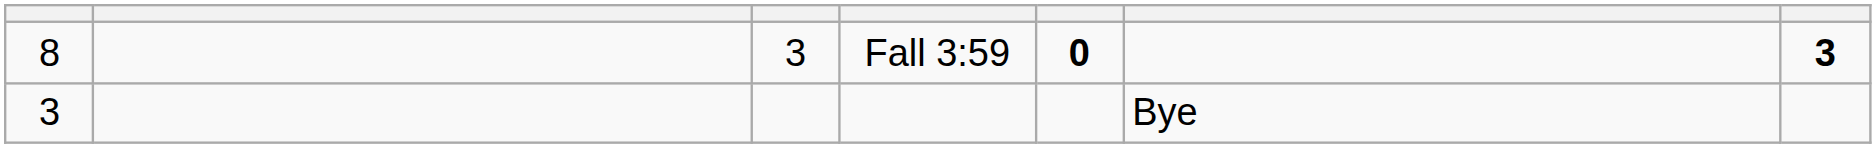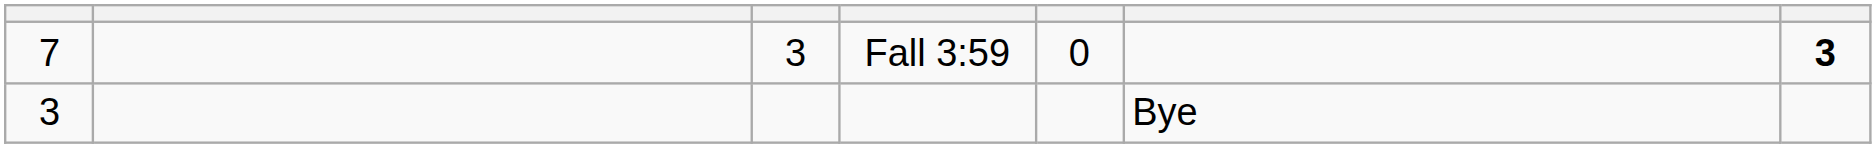 <table class="wikitable" style="text-align: center;">
 <tr>
 <th width=30></th>
 <th width=270></th>
 <th width=30></th>
 <th width=75></th>
 <th width=30></th>
 <th width=270></th>
 <th width=30></th>
 </tr>
 <tr>
-<td>8</td>
+<td>7</td>
 <td align=left></td>
 <td>3</td>
 <td>Fall 3:59</td>
-<td><strong>0</strong></td>
+<td>0</td>
 <td align=left><strong></strong></td>
 <td><strong>3</strong></td>
 </tr>
 <tr>
 <td>3</td>
 <td align=left><strong></strong></td>
 <td></td>
 <td></td>
 <td></td>
 <td align=left>Bye</td>
 <td></td>
 </tr>
 </table>
